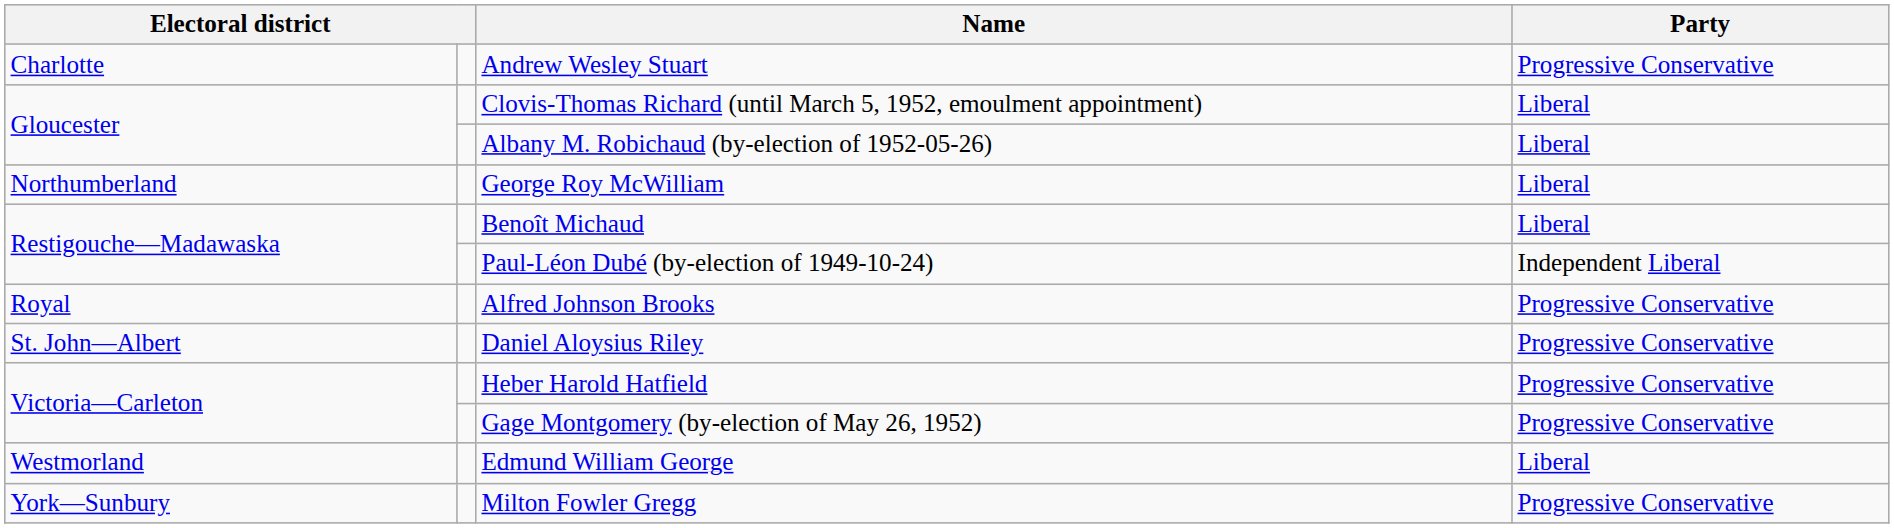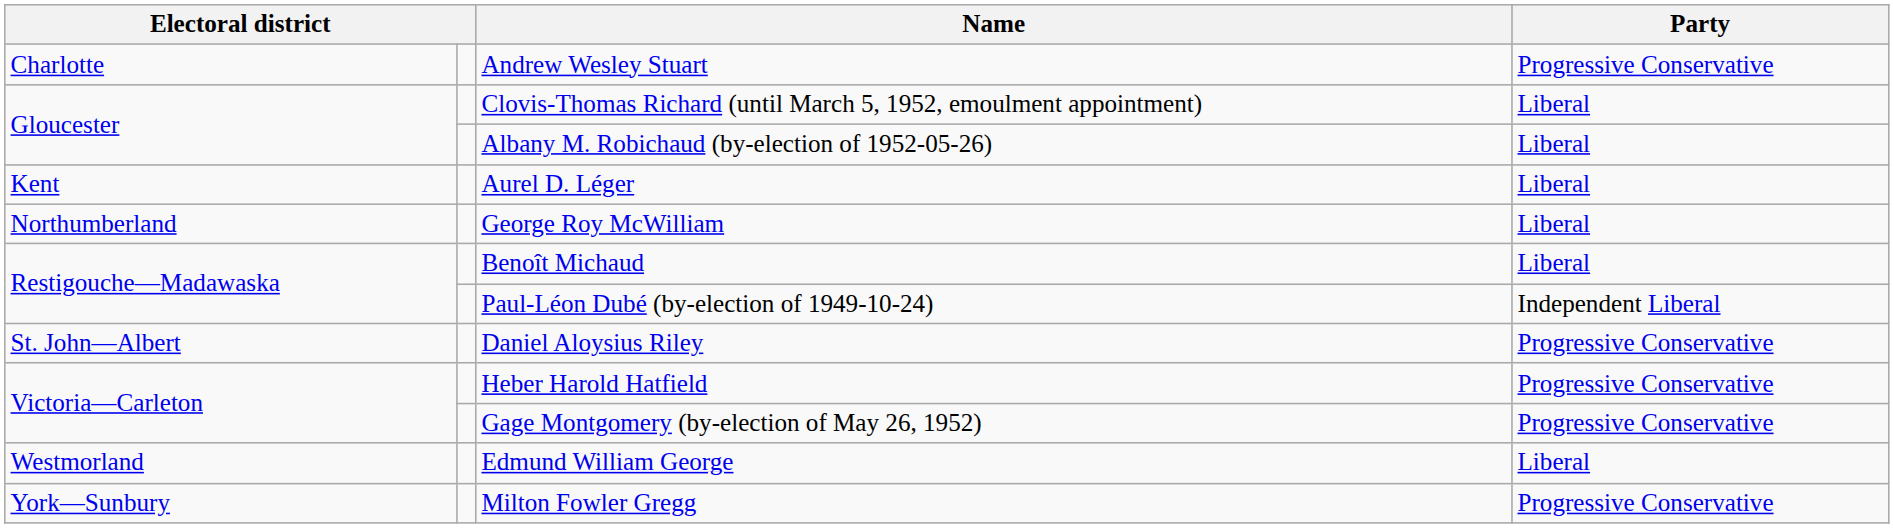 <table class="wikitable" width=95%>
 <tr>
 <th colspan=2 width=25%>Electoral district</th>
 <th>Name</th>
 <th width=20%>Party</th>
 </tr>
 <tr>
 <td width=24%><a href='#'>Charlotte</a></td>
 <td></td>
 <td><a href='#'>Andrew Wesley Stuart</a></td>
 <td><a href='#'>Progressive Conservative</a></td>
 </tr>
 <tr>
 <td rowspan=2><a href='#'>Gloucester</a></td>
 <td></td>
 <td><a href='#'>Clovis-Thomas Richard</a> (until March 5, 1952, emoulment appointment)</td>
 <td><a href='#'>Liberal</a></td>
 </tr>
 <tr>
 <td></td>
 <td><a href='#'>Albany M. Robichaud</a> (by-election of 1952-05-26)</td>
 <td><a href='#'>Liberal</a></td>
 </tr>
 <tr>
+<td><a href='#'>Kent</a></td>
+<td></td>
+<td><a href='#'>Aurel D. Léger</a></td>
+<td><a href='#'>Liberal</a></td>
+</tr>
+<tr>
 <td><a href='#'>Northumberland</a></td>
 <td></td>
 <td><a href='#'>George Roy McWilliam</a></td>
 <td><a href='#'>Liberal</a></td>
 </tr>
 <tr>
 <td rowspan=2><a href='#'>Restigouche—Madawaska</a></td>
 <td></td>
 <td><a href='#'>Benoît Michaud</a></td>
 <td><a href='#'>Liberal</a></td>
 </tr>
 <tr>
 <td></td>
 <td><a href='#'>Paul-Léon Dubé</a> (by-election of 1949-10-24)</td>
 <td>Independent <a href='#'>Liberal</a></td>
-</tr>
-<tr>
-<td><a href='#'>Royal</a></td>
-<td></td>
-<td><a href='#'>Alfred Johnson Brooks</a></td>
-<td><a href='#'>Progressive Conservative</a></td>
 </tr>
 <tr>
 <td><a href='#'>St. John—Albert</a></td>
 <td></td>
 <td><a href='#'>Daniel Aloysius Riley</a></td>
 <td><a href='#'>Progressive Conservative</a></td>
 </tr>
 <tr>
 <td rowspan=2><a href='#'>Victoria—Carleton</a></td>
 <td></td>
 <td><a href='#'>Heber Harold Hatfield</a></td>
 <td><a href='#'>Progressive Conservative</a></td>
 </tr>
 <tr>
 <td></td>
 <td><a href='#'>Gage Montgomery</a> (by-election of May 26, 1952)</td>
 <td><a href='#'>Progressive Conservative</a></td>
 </tr>
 <tr>
 <td><a href='#'>Westmorland</a></td>
 <td></td>
 <td><a href='#'>Edmund William George</a></td>
 <td><a href='#'>Liberal</a></td>
 </tr>
 <tr>
 <td><a href='#'>York—Sunbury</a></td>
 <td></td>
 <td><a href='#'>Milton Fowler Gregg</a></td>
 <td><a href='#'>Progressive Conservative</a></td>
 </tr>
 </table>
